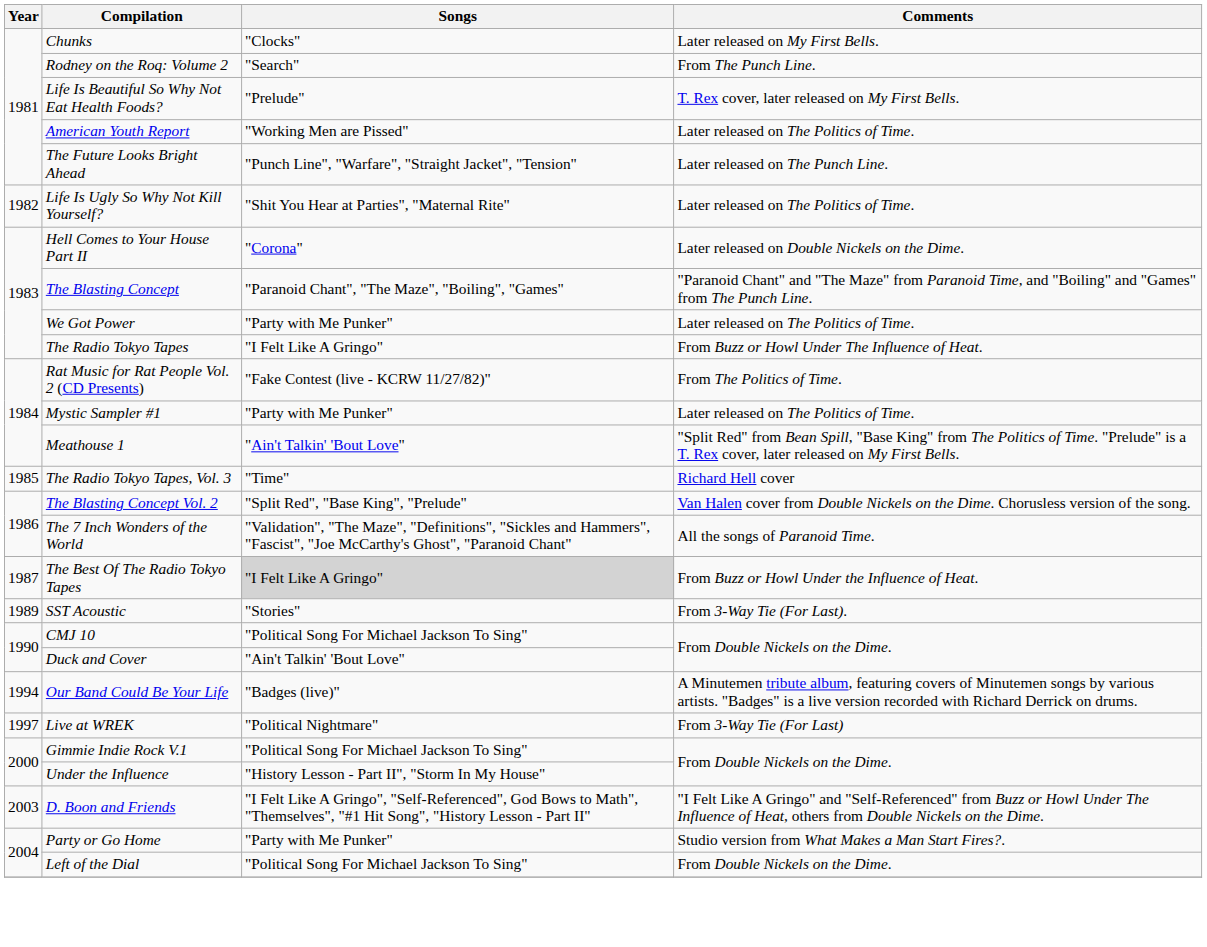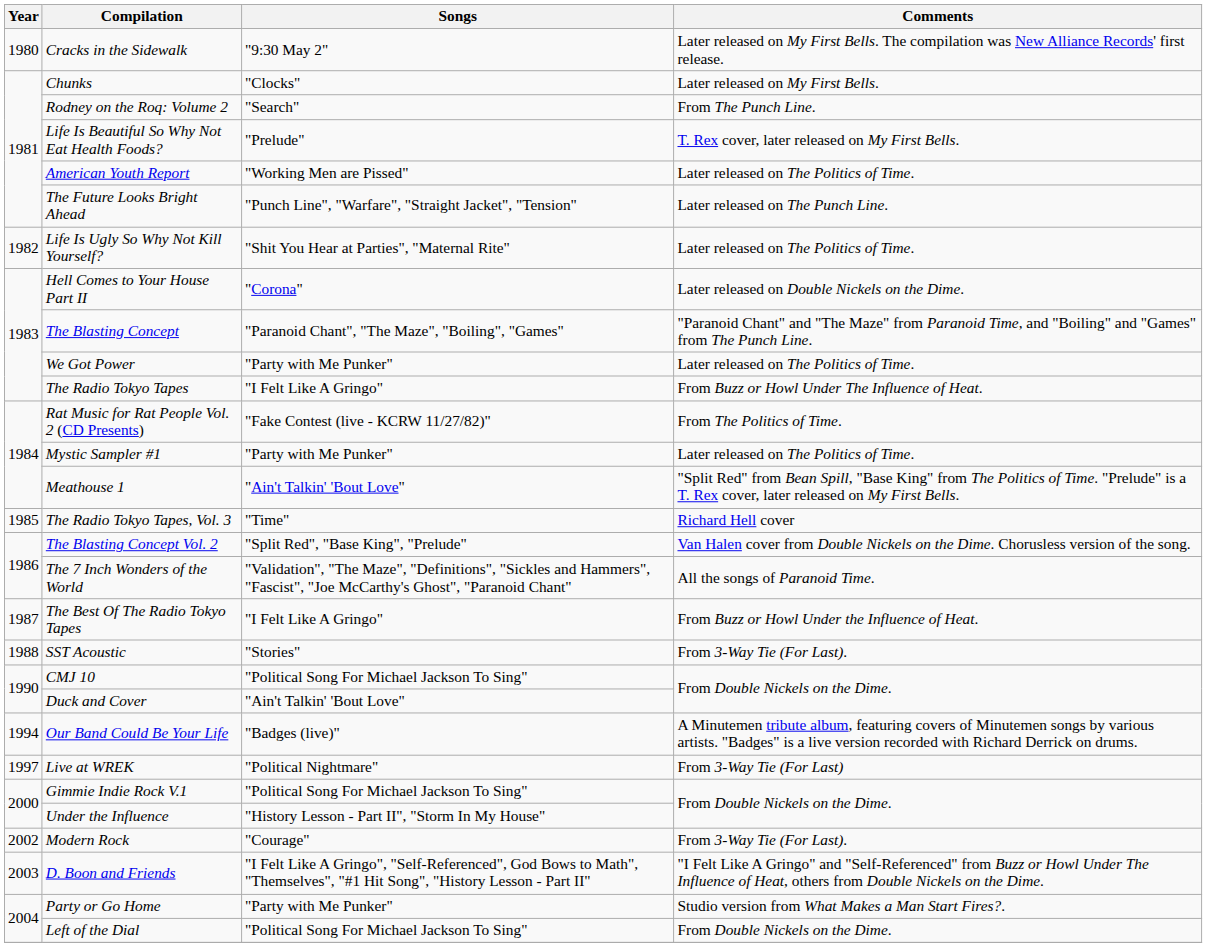 <table class="wikitable">
 <tr>
 <th>Year</th>
 <th>Compilation</th>
 <th>Songs</th>
 <th>Comments</th>
+</tr>
+<tr>
+<td>1980</td>
+<td><em>Cracks in the Sidewalk</em></td>
+<td>"9:30 May 2"</td>
+<td>Later released on <em>My First Bells</em>. The compilation was <a href='#'>New Alliance Records</a>' first release.</td>
 </tr>
 <tr>
 <td rowspan="5">1981</td>
 <td><em>Chunks</em></td>
 <td>"Clocks"</td>
 <td>Later released on <em>My First Bells</em>.</td>
 </tr>
 <tr>
 <td><em>Rodney on the Roq: Volume 2</em></td>
 <td>"Search"</td>
 <td>From <em>The Punch Line</em>.</td>
 </tr>
 <tr>
 <td><em>Life Is Beautiful So Why Not Eat Health Foods?</em></td>
 <td>"Prelude"</td>
 <td><a href='#'>T. Rex</a> cover, later released on <em>My First Bells</em>.</td>
 </tr>
 <tr>
 <td><em><a href='#'>American Youth Report</a></em></td>
 <td>"Working Men are Pissed"</td>
 <td>Later released on <em>The Politics of Time</em>.</td>
 </tr>
 <tr>
 <td><em>The Future Looks Bright Ahead</em></td>
 <td>"Punch Line", "Warfare", "Straight Jacket", "Tension"</td>
 <td>Later released on <em>The Punch Line</em>.</td>
 </tr>
 <tr>
 <td>1982</td>
 <td><em>Life Is Ugly So Why Not Kill Yourself?</em></td>
 <td>"Shit You Hear at Parties", "Maternal Rite"</td>
 <td>Later released on <em>The Politics of Time</em>.</td>
 </tr>
 <tr>
 <td rowspan="4">1983</td>
 <td><em>Hell Comes to Your House Part II</em></td>
 <td>"<a href='#'>Corona</a>"</td>
 <td>Later released on <em>Double Nickels on the Dime</em>.</td>
 </tr>
 <tr>
 <td><em><a href='#'>The Blasting Concept</a></em></td>
 <td>"Paranoid Chant", "The Maze", "Boiling", "Games"</td>
 <td>"Paranoid Chant" and "The Maze" from <em>Paranoid Time</em>, and "Boiling" and "Games" from <em>The Punch Line</em>.</td>
 </tr>
 <tr>
 <td><em>We Got Power</em></td>
 <td>"Party with Me Punker"</td>
 <td>Later released on <em>The Politics of Time</em>.</td>
 </tr>
 <tr>
 <td><em>The Radio Tokyo Tapes</em></td>
 <td>"I Felt Like A Gringo"</td>
 <td>From <em>Buzz or Howl Under The Influence of Heat</em>.</td>
 </tr>
 <tr>
 <td rowspan="3">1984</td>
 <td><em>Rat Music for Rat People Vol. 2</em> (<a href='#'>CD Presents</a>)</td>
 <td>"Fake Contest (live - KCRW 11/27/82)"</td>
 <td>From <em>The Politics of Time</em>.</td>
 </tr>
 <tr>
 <td><em>Mystic Sampler #1</em></td>
 <td>"Party with Me Punker"</td>
 <td>Later released on <em>The Politics of Time</em>.</td>
 </tr>
 <tr>
 <td><em>Meathouse 1</em></td>
 <td>"<a href='#'>Ain't Talkin' 'Bout Love</a>"</td>
 <td>"Split Red" from <em>Bean Spill</em>, "Base King" from <em>The Politics of Time</em>. "Prelude" is a <a href='#'>T. Rex</a> cover, later released on <em>My First Bells</em>.</td>
 </tr>
 <tr>
 <td>1985</td>
 <td><em>The Radio Tokyo Tapes, Vol. 3</em></td>
 <td>"Time"</td>
 <td><a href='#'>Richard Hell</a> cover</td>
 </tr>
 <tr>
 <td rowspan="2">1986</td>
 <td><em><a href='#'>The Blasting Concept Vol. 2</a></em></td>
 <td>"Split Red", "Base King", "Prelude"</td>
 <td><a href='#'>Van Halen</a> cover from <em>Double Nickels on the Dime</em>. Chorusless version of the song.</td>
 </tr>
 <tr>
 <td><em>The 7 Inch Wonders of the World</em></td>
 <td>"Validation", "The Maze", "Definitions", "Sickles and Hammers", "Fascist", "Joe McCarthy's Ghost", "Paranoid Chant"</td>
 <td>All the songs of <em>Paranoid Time</em>.</td>
 </tr>
 <tr>
 <td>1987</td>
 <td><em>The Best Of The Radio Tokyo Tapes</em></td>
-<td style="background: lightgrey;">"I Felt Like A Gringo"</td>
+<td>"I Felt Like A Gringo"</td>
 <td>From <em>Buzz or Howl Under the Influence of Heat</em>.</td>
 </tr>
 <tr>
-<td>1989</td>
+<td>1988</td>
 <td><em>SST Acoustic</em></td>
 <td>"Stories"</td>
 <td>From <em>3-Way Tie (For Last)</em>.</td>
 </tr>
 <tr>
 <td rowspan="2">1990</td>
 <td><em>CMJ 10</em></td>
 <td>"Political Song For Michael Jackson To Sing"</td>
 <td rowspan="2">From <em>Double Nickels on the Dime</em>.</td>
 </tr>
 <tr>
 <td><em>Duck and Cover</em></td>
 <td>"Ain't Talkin' 'Bout Love"</td>
 </tr>
 <tr>
 <td>1994</td>
 <td><em><a href='#'>Our Band Could Be Your Life</a></em></td>
 <td>"Badges (live)"</td>
 <td>A Minutemen <a href='#'>tribute album</a>, featuring covers of Minutemen songs by various artists. "Badges" is a live version recorded with Richard Derrick on drums.</td>
 </tr>
 <tr>
 <td>1997</td>
 <td><em>Live at WREK</em></td>
 <td>"Political Nightmare"</td>
 <td>From <em>3-Way Tie (For Last)</em></td>
 </tr>
 <tr>
 <td rowspan="2">2000</td>
 <td><em>Gimmie Indie Rock V.1</em></td>
 <td>"Political Song For Michael Jackson To Sing"</td>
 <td rowspan="2">From <em>Double Nickels on the Dime</em>.</td>
 </tr>
 <tr>
 <td><em>Under the Influence</em></td>
 <td>"History Lesson - Part II", "Storm In My House"</td>
 </tr>
 <tr>
+<td>2002</td>
+<td><em>Modern Rock</em></td>
+<td>"Courage"</td>
+<td>From <em>3-Way Tie (For Last)</em>.</td>
+</tr>
+<tr>
 <td>2003</td>
 <td><em><a href='#'>D. Boon and Friends</a></em></td>
 <td>"I Felt Like A Gringo", "Self-Referenced", God Bows to Math", "Themselves", "#1 Hit Song", "History Lesson - Part II"</td>
 <td>"I Felt Like A Gringo" and "Self-Referenced" from <em>Buzz or Howl Under The Influence of Heat</em>, others from <em>Double Nickels on the Dime</em>.</td>
 </tr>
 <tr>
 <td rowspan="2">2004</td>
 <td><em>Party or Go Home</em></td>
 <td>"Party with Me Punker"</td>
 <td>Studio version from <em>What Makes a Man Start Fires?</em>.</td>
 </tr>
 <tr>
 <td><em>Left of the Dial</em></td>
 <td>"Political Song For Michael Jackson To Sing"</td>
 <td>From <em>Double Nickels on the Dime</em>.</td>
 </tr>
 <tr>
 </tr>
 </table>
